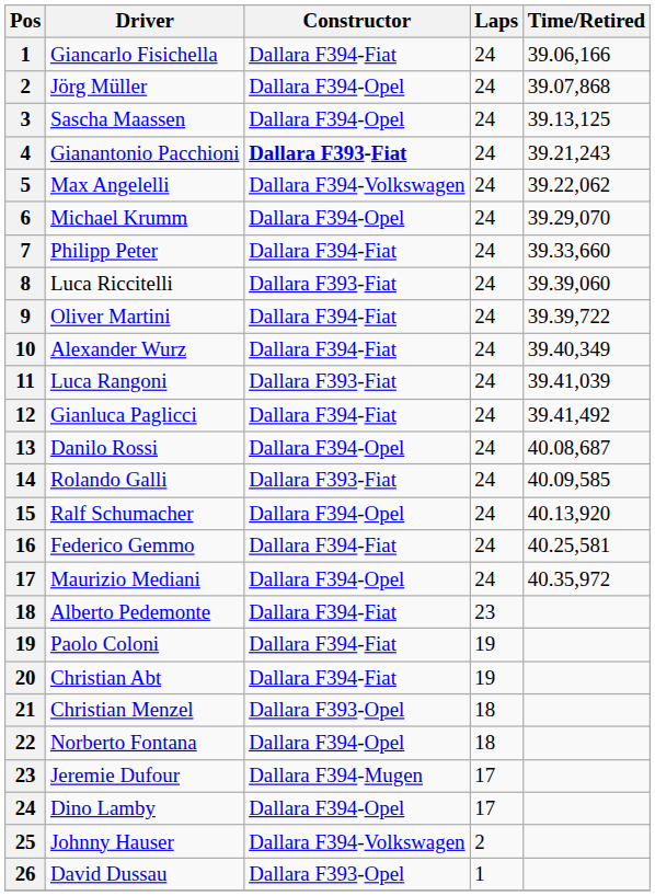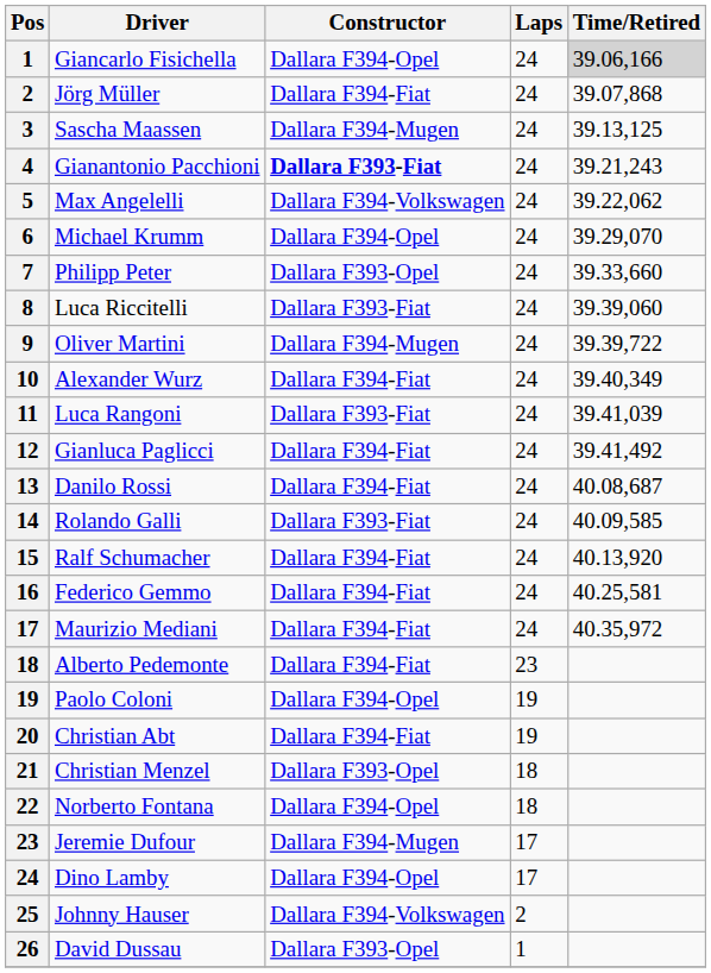 <table class="wikitable">
 <tr>
 <th>Pos</th>
 <th>Driver</th>
 <th>Constructor</th>
 <th>Laps</th>
 <th>Time/Retired</th>
 </tr>
 <tr>
 <th>1</th>
 <td> <a href='#'>Giancarlo Fisichella</a></td>
-<td><a href='#'>Dallara F394</a>-<a href='#'>Fiat</a></td>
+<td><a href='#'>Dallara F394</a>-<a href='#'>Opel</a></td>
 <td>24</td>
-<td>39.06,166</td>
+<td style="background: lightgrey;">39.06,166</td>
 </tr>
 <tr>
 <th>2</th>
 <td> <a href='#'>Jörg Müller</a></td>
-<td><a href='#'>Dallara F394</a>-<a href='#'>Opel</a></td>
+<td><a href='#'>Dallara F394</a>-<a href='#'>Fiat</a></td>
 <td>24</td>
 <td>39.07,868</td>
 </tr>
 <tr>
 <th>3</th>
 <td> <a href='#'>Sascha Maassen</a></td>
-<td><a href='#'>Dallara F394</a>-<a href='#'>Opel</a></td>
+<td><a href='#'>Dallara F394</a>-<a href='#'>Mugen</a></td>
 <td>24</td>
 <td>39.13,125</td>
 </tr>
 <tr>
 <th>4</th>
 <td> <a href='#'>Gianantonio Pacchioni</a></td>
 <td><strong><a href='#'>Dallara F393</a>-<a href='#'>Fiat</a></strong></td>
 <td>24</td>
 <td>39.21,243</td>
 </tr>
 <tr>
 <th>5</th>
 <td> <a href='#'>Max Angelelli</a></td>
 <td><a href='#'>Dallara F394</a>-<a href='#'>Volkswagen</a></td>
 <td>24</td>
 <td>39.22,062</td>
 </tr>
 <tr>
 <th>6</th>
 <td> <a href='#'>Michael Krumm</a></td>
 <td><a href='#'>Dallara F394</a>-<a href='#'>Opel</a></td>
 <td>24</td>
 <td>39.29,070</td>
 </tr>
 <tr>
 <th>7</th>
 <td> <a href='#'>Philipp Peter</a></td>
-<td><a href='#'>Dallara F394</a>-<a href='#'>Fiat</a></td>
+<td><a href='#'>Dallara F393</a>-<a href='#'>Opel</a></td>
 <td>24</td>
 <td>39.33,660</td>
 </tr>
 <tr>
 <th>8</th>
 <td> Luca Riccitelli</td>
 <td><a href='#'>Dallara F393</a>-<a href='#'>Fiat</a></td>
 <td>24</td>
 <td>39.39,060</td>
 </tr>
 <tr>
 <th>9</th>
 <td> <a href='#'>Oliver Martini</a></td>
-<td><a href='#'>Dallara F394</a>-<a href='#'>Fiat</a></td>
+<td><a href='#'>Dallara F394</a>-<a href='#'>Mugen</a></td>
 <td>24</td>
 <td>39.39,722</td>
 </tr>
 <tr>
 <th>10</th>
 <td> <a href='#'>Alexander Wurz</a></td>
 <td><a href='#'>Dallara F394</a>-<a href='#'>Fiat</a></td>
 <td>24</td>
 <td>39.40,349</td>
 </tr>
 <tr>
 <th>11</th>
 <td> <a href='#'>Luca Rangoni</a></td>
 <td><a href='#'>Dallara F393</a>-<a href='#'>Fiat</a></td>
 <td>24</td>
 <td>39.41,039</td>
 </tr>
 <tr>
 <th>12</th>
 <td> <a href='#'>Gianluca Paglicci</a></td>
 <td><a href='#'>Dallara F394</a>-<a href='#'>Fiat</a></td>
 <td>24</td>
 <td>39.41,492</td>
 </tr>
 <tr>
 <th>13</th>
 <td> <a href='#'>Danilo Rossi</a></td>
-<td><a href='#'>Dallara F394</a>-<a href='#'>Opel</a></td>
+<td><a href='#'>Dallara F394</a>-<a href='#'>Fiat</a></td>
 <td>24</td>
 <td>40.08,687</td>
 </tr>
 <tr>
 <th>14</th>
 <td> <a href='#'>Rolando Galli</a></td>
 <td><a href='#'>Dallara F393</a>-<a href='#'>Fiat</a></td>
 <td>24</td>
 <td>40.09,585</td>
 </tr>
 <tr>
 <th>15</th>
 <td> <a href='#'>Ralf Schumacher</a></td>
-<td><a href='#'>Dallara F394</a>-<a href='#'>Opel</a></td>
+<td><a href='#'>Dallara F394</a>-<a href='#'>Fiat</a></td>
 <td>24</td>
 <td>40.13,920</td>
 </tr>
 <tr>
 <th>16</th>
 <td> <a href='#'>Federico Gemmo</a></td>
 <td><a href='#'>Dallara F394</a>-<a href='#'>Fiat</a></td>
 <td>24</td>
 <td>40.25,581</td>
 </tr>
 <tr>
 <th>17</th>
 <td> <a href='#'>Maurizio Mediani</a></td>
-<td><a href='#'>Dallara F394</a>-<a href='#'>Opel</a></td>
+<td><a href='#'>Dallara F394</a>-<a href='#'>Fiat</a></td>
 <td>24</td>
 <td>40.35,972</td>
 </tr>
 <tr>
 <th>18</th>
 <td> <a href='#'>Alberto Pedemonte</a></td>
 <td><a href='#'>Dallara F394</a>-<a href='#'>Fiat</a></td>
 <td>23</td>
 <td></td>
 </tr>
 <tr>
 <th>19</th>
 <td> <a href='#'>Paolo Coloni</a></td>
-<td><a href='#'>Dallara F394</a>-<a href='#'>Fiat</a></td>
+<td><a href='#'>Dallara F394</a>-<a href='#'>Opel</a></td>
 <td>19</td>
 <td></td>
 </tr>
 <tr>
 <th>20</th>
 <td> <a href='#'>Christian Abt</a></td>
 <td><a href='#'>Dallara F394</a>-<a href='#'>Fiat</a></td>
 <td>19</td>
 <td></td>
 </tr>
 <tr>
 <th>21</th>
 <td> <a href='#'>Christian Menzel</a></td>
 <td><a href='#'>Dallara F393</a>-<a href='#'>Opel</a></td>
 <td>18</td>
 <td></td>
 </tr>
 <tr>
 <th>22</th>
 <td> <a href='#'>Norberto Fontana</a></td>
 <td><a href='#'>Dallara F394</a>-<a href='#'>Opel</a></td>
 <td>18</td>
 <td></td>
 </tr>
 <tr>
 <th>23</th>
 <td> <a href='#'>Jeremie Dufour</a></td>
 <td><a href='#'>Dallara F394</a>-<a href='#'>Mugen</a></td>
 <td>17</td>
 <td></td>
 </tr>
 <tr>
 <th>24</th>
 <td> <a href='#'>Dino Lamby</a></td>
 <td><a href='#'>Dallara F394</a>-<a href='#'>Opel</a></td>
 <td>17</td>
 <td></td>
 </tr>
 <tr>
 <th>25</th>
 <td> <a href='#'>Johnny Hauser</a></td>
 <td><a href='#'>Dallara F394</a>-<a href='#'>Volkswagen</a></td>
 <td>2</td>
 <td></td>
 </tr>
 <tr>
 <th>26</th>
 <td> <a href='#'>David Dussau</a></td>
 <td><a href='#'>Dallara F393</a>-<a href='#'>Opel</a></td>
 <td>1</td>
 <td></td>
 </tr>
 <tr>
 </tr>
 </table>
